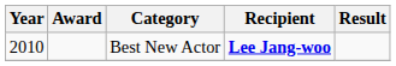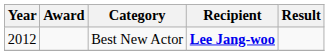 <table class="wikitable">
 <tr>
 <th>Year</th>
 <th>Award</th>
 <th>Category</th>
 <th>Recipient</th>
 <th>Result</th>
 </tr>
 <tr>
-<td rowspan="">2010</td>
+<td rowspan="">2012</td>
 <td></td>
 <td>Best New Actor</td>
 <td><strong><a href='#'>Lee Jang-woo</a></strong></td>
 <td></td>
 </tr>
 <tr>
 </tr>
 </table>
